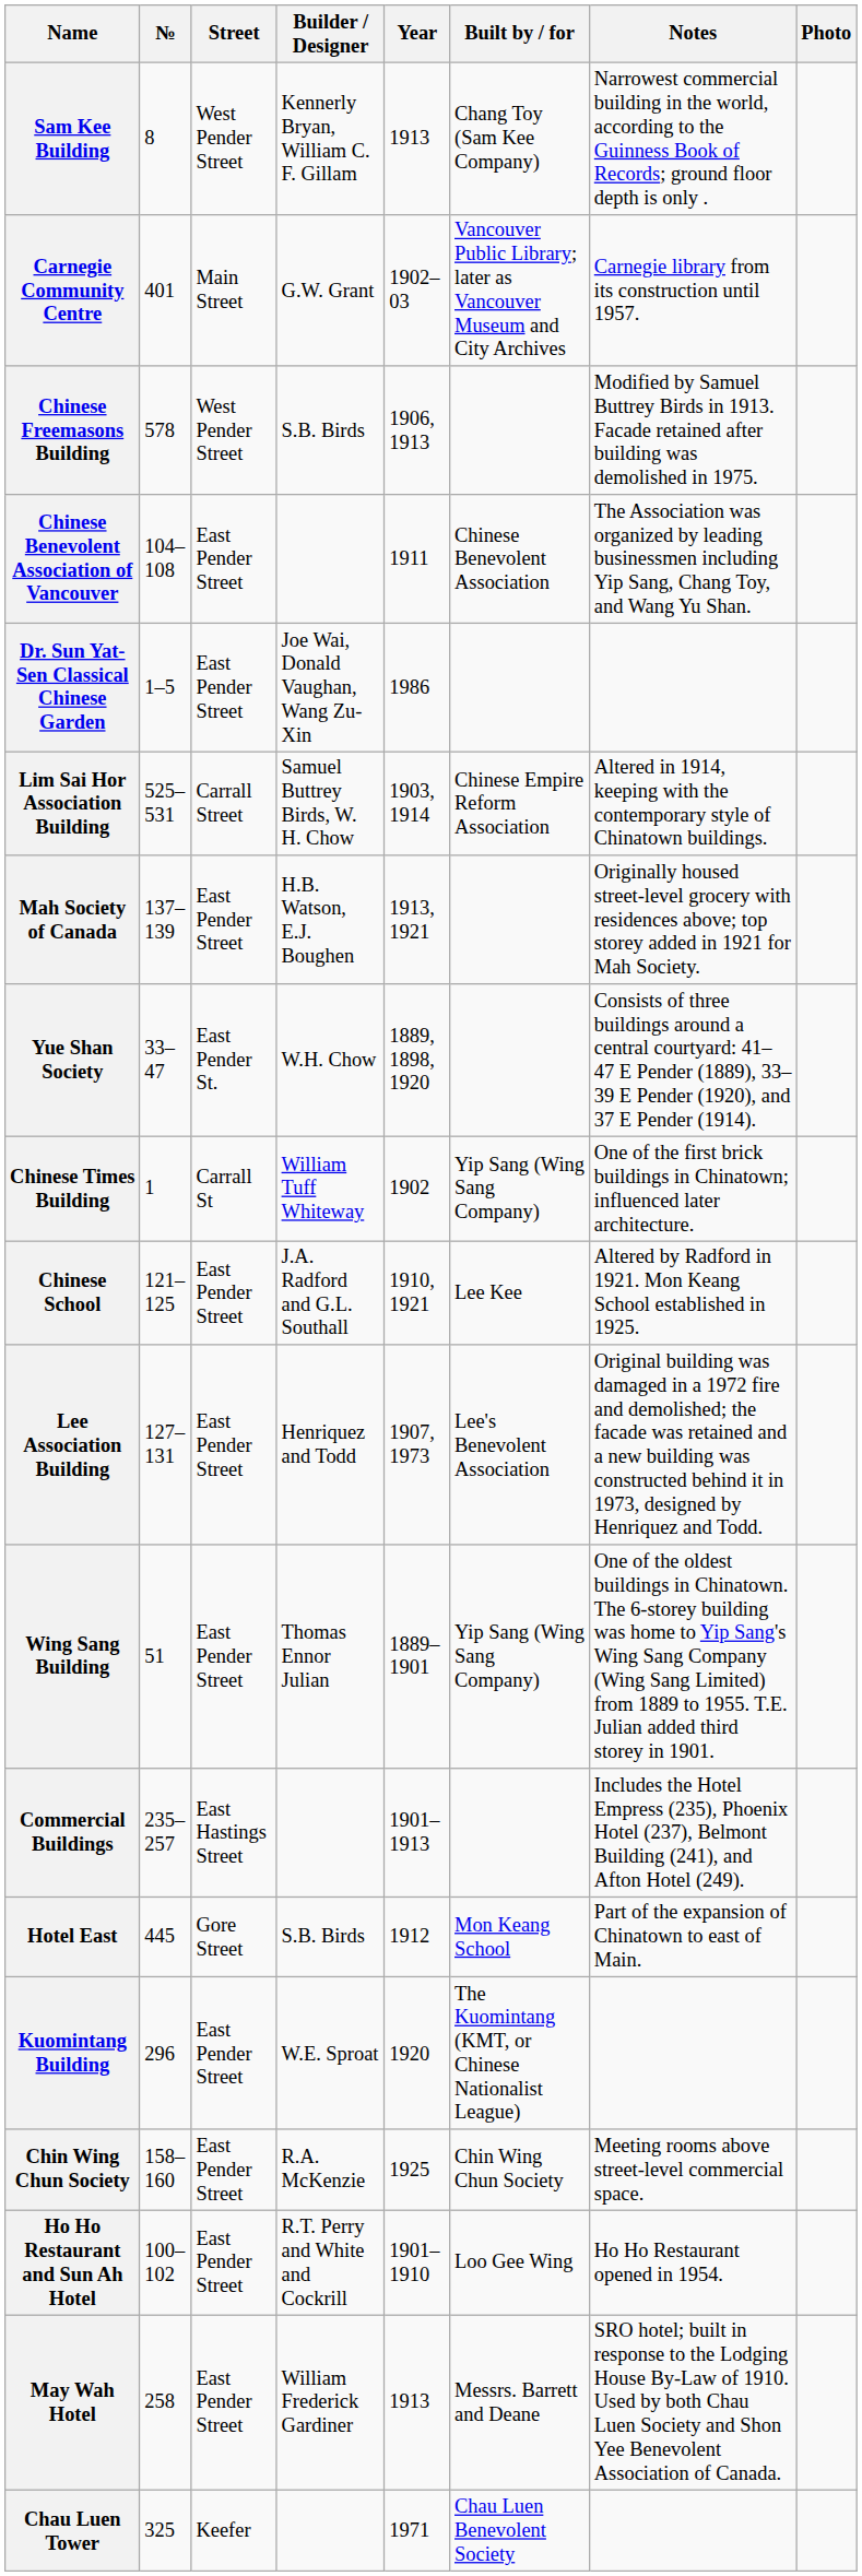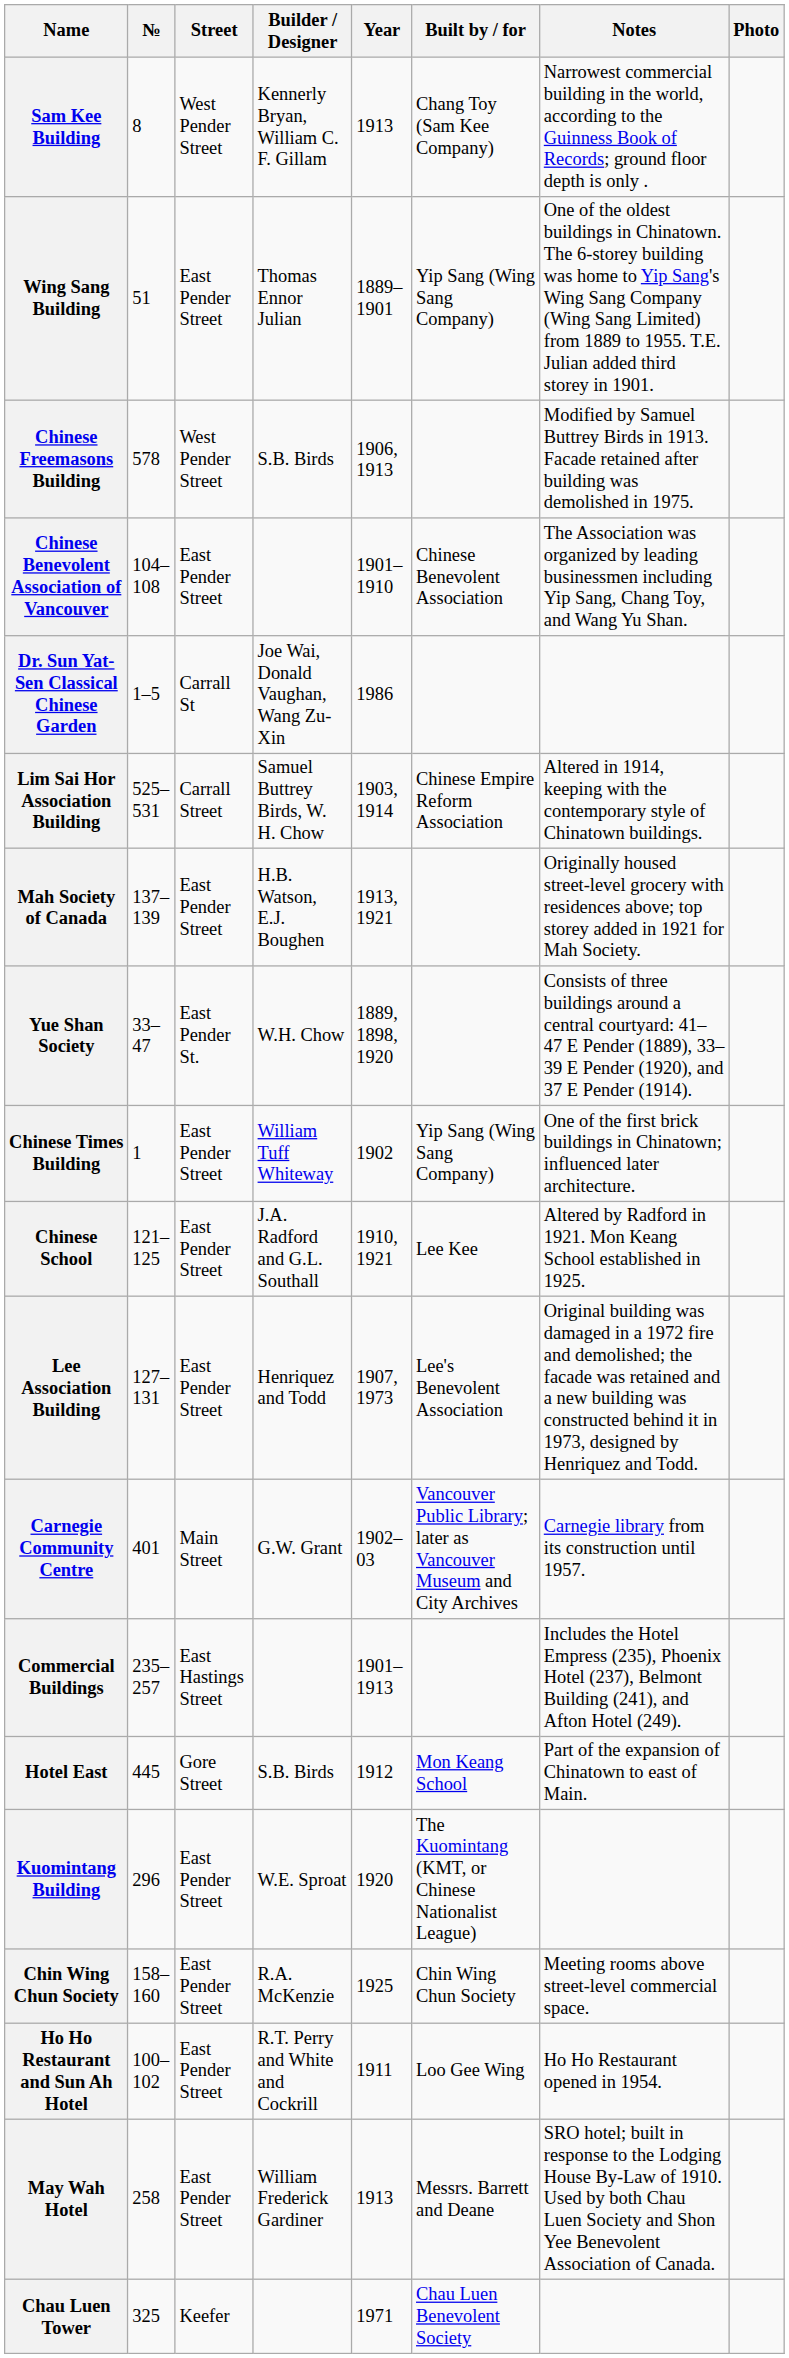 <table class="wikitable sortable" style="font-size:90%;">
 <tr>
 <th>Name</th>
 <th>№</th>
 <th>Street</th>
 <th>Builder / Designer</th>
 <th>Year</th>
 <th class="unsortable">Built by / for </th>
 <th class="unsortable">Notes</th>
 <th class="unsortable">Photo</th>
 </tr>
 <tr>
 <th><a href='#'>Sam Kee Building</a></th>
 <td>8</td>
 <td>West Pender Street</td>
 <td>Kennerly Bryan, William C. F. Gillam</td>
 <td>1913</td>
 <td>Chang Toy (Sam Kee Company)</td>
 <td>Narrowest commercial building in the world, according to the <a href='#'>Guinness Book of Records</a>; ground floor depth is only .</td>
 <td style="text-align:center;"></td>
 </tr>
 <tr>
-<th><a href='#'>Carnegie Community Centre</a></th>
-<td>401</td>
-<td>Main Street</td>
-<td>G.W. Grant</td>
-<td>1902–03</td>
-<td><a href='#'>Vancouver Public Library</a>; later as <a href='#'>Vancouver Museum</a> and City Archives</td>
-<td><a href='#'>Carnegie library</a> from its construction until 1957.</td>
+<th>Wing Sang Building</th>
+<td>51</td>
+<td>East Pender Street</td>
+<td>Thomas Ennor Julian</td>
+<td>1889–1901</td>
+<td>Yip Sang (Wing Sang Company)</td>
+<td>One of the oldest buildings in Chinatown. The 6-storey building was home to <a href='#'>Yip Sang</a>'s Wing Sang Company (Wing Sang Limited) from 1889 to 1955. T.E. Julian added third storey in 1901.</td>
 <td style="text-align:center;"></td>
 </tr>
 <tr>
 <th><a href='#'>Chinese Freemasons</a> Building</th>
 <td>578</td>
 <td>West Pender Street</td>
 <td>S.B. Birds</td>
 <td>1906, 1913</td>
 <td></td>
 <td>Modified by Samuel Buttrey Birds in 1913. Facade retained after building was demolished in 1975.</td>
 <td style="text-align:center;"></td>
 </tr>
 <tr>
 <th><a href='#'>Chinese Benevolent Association of Vancouver</a></th>
 <td>104–108</td>
 <td>East Pender Street</td>
 <td></td>
-<td>1911</td>
+<td>1901–1910</td>
 <td>Chinese Benevolent Association</td>
 <td>The Association was organized by leading businessmen including Yip Sang, Chang Toy, and Wang Yu Shan.</td>
 <td style="text-align:center;"></td>
 </tr>
 <tr>
 <th><a href='#'>Dr. Sun Yat-Sen Classical Chinese Garden</a></th>
 <td>1–5</td>
-<td>East Pender Street</td>
+<td>Carrall St</td>
 <td>Joe Wai, Donald Vaughan, Wang Zu-Xin</td>
 <td>1986</td>
 <td></td>
 <td></td>
 <td style="text-align:center;"></td>
 </tr>
 <tr>
 <th>Lim Sai Hor Association Building</th>
 <td>525–531</td>
 <td>Carrall Street</td>
 <td>Samuel Buttrey Birds, W. H. Chow</td>
 <td>1903, 1914</td>
 <td>Chinese Empire Reform Association</td>
 <td>Altered in 1914, keeping with the contemporary style of Chinatown buildings.</td>
 <td style="text-align:center;"></td>
 </tr>
 <tr>
 <th>Mah Society of Canada</th>
 <td>137–139</td>
 <td>East Pender Street</td>
 <td>H.B. Watson, E.J. Boughen</td>
 <td>1913, 1921</td>
 <td></td>
 <td>Originally housed street-level grocery with residences above; top storey added in 1921 for Mah Society.</td>
 <td style="text-align:center;"></td>
 </tr>
 <tr>
 <th>Yue Shan Society</th>
 <td>33–47</td>
 <td>East Pender St.</td>
 <td>W.H. Chow</td>
 <td>1889, 1898, 1920</td>
 <td></td>
 <td>Consists of three buildings around a central courtyard: 41–47 E Pender (1889), 33–39 E Pender (1920), and 37 E Pender (1914).</td>
 <td style="text-align:center;"></td>
 </tr>
 <tr>
 <th>Chinese Times Building</th>
 <td>1</td>
-<td>Carrall St</td>
+<td>East Pender Street</td>
 <td><a href='#'>William Tuff Whiteway</a></td>
 <td>1902</td>
 <td>Yip Sang (Wing Sang Company)</td>
 <td>One of the first brick buildings in Chinatown; influenced later architecture.</td>
 <td style="text-align:center;"></td>
 </tr>
 <tr>
 <th>Chinese School</th>
 <td>121–125</td>
 <td>East Pender Street</td>
 <td>J.A. Radford and G.L. Southall</td>
 <td>1910, 1921</td>
 <td>Lee Kee</td>
 <td>Altered by Radford in 1921. Mon Keang School established in 1925.</td>
 <td style="text-align:center;"></td>
 </tr>
 <tr>
 <th>Lee Association Building</th>
 <td>127–131</td>
 <td>East Pender Street</td>
 <td>Henriquez and Todd</td>
 <td>1907, 1973</td>
 <td>Lee's Benevolent Association</td>
 <td>Original building was damaged in a 1972 fire and demolished; the facade was retained and a new building was constructed behind it in 1973, designed by Henriquez and Todd.</td>
 <td style="text-align:center;"></td>
 </tr>
 <tr>
-<th>Wing Sang Building</th>
-<td>51</td>
-<td>East Pender Street</td>
-<td>Thomas Ennor Julian</td>
-<td>1889–1901</td>
-<td>Yip Sang (Wing Sang Company)</td>
-<td>One of the oldest buildings in Chinatown. The 6-storey building was home to <a href='#'>Yip Sang</a>'s Wing Sang Company (Wing Sang Limited) from 1889 to 1955. T.E. Julian added third storey in 1901.</td>
+<th><a href='#'>Carnegie Community Centre</a></th>
+<td>401</td>
+<td>Main Street</td>
+<td>G.W. Grant</td>
+<td>1902–03</td>
+<td><a href='#'>Vancouver Public Library</a>; later as <a href='#'>Vancouver Museum</a> and City Archives</td>
+<td><a href='#'>Carnegie library</a> from its construction until 1957.</td>
 <td style="text-align:center;"></td>
 </tr>
 <tr>
 <th>Commercial Buildings</th>
 <td>235–257</td>
 <td>East Hastings Street</td>
 <td></td>
 <td>1901–1913</td>
 <td></td>
 <td>Includes the Hotel Empress (235), Phoenix Hotel (237), Belmont Building (241), and Afton Hotel (249).</td>
 <td style="text-align:center;"></td>
 </tr>
 <tr>
 <th>Hotel East</th>
 <td>445</td>
 <td>Gore Street</td>
 <td>S.B. Birds</td>
 <td>1912</td>
 <td><a href='#'>Mon Keang School</a></td>
 <td>Part of the expansion of Chinatown to east of Main.</td>
 <td style="text-align:center;"></td>
 </tr>
 <tr>
 <th><a href='#'>Kuomintang Building</a></th>
 <td>296</td>
 <td>East Pender Street</td>
 <td>W.E. Sproat</td>
 <td>1920</td>
 <td>The <a href='#'>Kuomintang</a> (KMT, or Chinese Nationalist League)</td>
 <td></td>
 <td style="text-align:center;"></td>
 </tr>
 <tr>
 <th>Chin Wing Chun Society</th>
 <td>158–160</td>
 <td>East Pender Street</td>
 <td>R.A. McKenzie</td>
 <td>1925</td>
 <td>Chin Wing Chun Society</td>
 <td>Meeting rooms above street-level commercial space.</td>
 <td style="text-align:center;"></td>
 </tr>
 <tr>
 <th>Ho Ho Restaurant and Sun Ah Hotel</th>
 <td>100–102</td>
 <td>East Pender Street</td>
 <td>R.T. Perry and White and Cockrill</td>
-<td>1901–1910</td>
+<td>1911</td>
 <td>Loo Gee Wing</td>
 <td>Ho Ho Restaurant opened in 1954.</td>
 <td style="text-align:center;"></td>
 </tr>
 <tr>
 <th>May Wah Hotel</th>
 <td>258</td>
 <td>East Pender Street</td>
 <td>William Frederick Gardiner</td>
 <td>1913</td>
 <td>Messrs. Barrett and Deane</td>
 <td>SRO hotel; built in response to the Lodging House By-Law of 1910. Used by both Chau Luen Society and Shon Yee Benevolent Association of Canada.</td>
 <td style="text-align:center;"></td>
 </tr>
 <tr>
 <th>Chau Luen Tower</th>
 <td>325</td>
 <td>Keefer</td>
 <td></td>
 <td>1971</td>
 <td><a href='#'>Chau Luen Benevolent Society</a></td>
 <td></td>
 <td style="text-align:center;"></td>
 </tr>
 </table>
